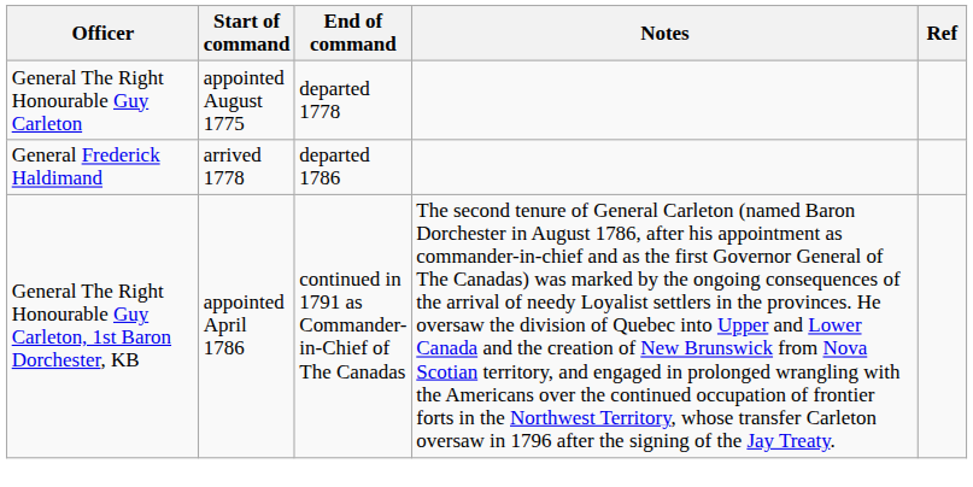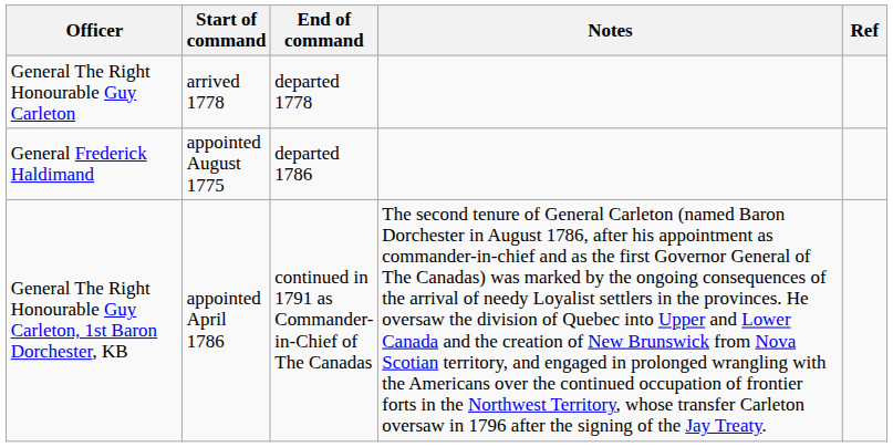 <table class="wikitable" width="85%" style="margin: 1em auto 1em auto">
 <tr>
 <th bgcolor="#f9f9f9" width=20%>Officer</th>
 <th bgcolor="#f9f9f9" width=10%>Start of command</th>
 <th bgcolor="#f9f9f9" width=10%>End of command</th>
 <th bgcolor="#f9f9f9">Notes</th>
 <th bgcolor="#f9f9f9" width=5%>Ref</th>
 </tr>
 <tr>
 <td>General The Right Honourable <a href='#'>Guy Carleton</a></td>
-<td>appointed August 1775</td>
+<td>arrived 1778</td>
 <td>departed 1778</td>
 <td></td>
 <td></td>
 </tr>
 <tr>
 <td>General <a href='#'>Frederick Haldimand</a></td>
-<td>arrived 1778</td>
+<td>appointed August 1775</td>
 <td>departed 1786</td>
 <td></td>
 <td></td>
 </tr>
 <tr>
 <td>General The Right Honourable <a href='#'>Guy Carleton, 1st Baron Dorchester</a>, KB</td>
 <td>appointed April 1786</td>
 <td>continued in 1791 as Commander-in-Chief of The Canadas</td>
 <td>The second tenure of General Carleton (named Baron Dorchester in August 1786, after his appointment as commander-in-chief and as the first Governor General of The Canadas) was marked by the ongoing consequences of the arrival of needy Loyalist settlers in the provinces.  He oversaw the division of Quebec into <a href='#'>Upper</a> and <a href='#'>Lower Canada</a> and the creation of <a href='#'>New Brunswick</a> from <a href='#'>Nova Scotian</a> territory, and engaged in prolonged wrangling with the Americans over the continued occupation of frontier forts in the <a href='#'>Northwest Territory</a>, whose transfer Carleton oversaw in 1796 after the signing of the <a href='#'>Jay Treaty</a>.</td>
 <td></td>
 </tr>
 </table>
